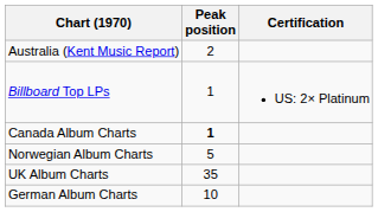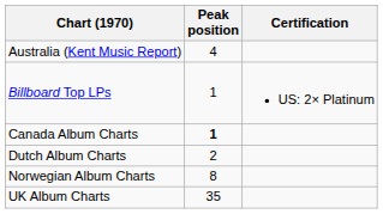 <table class="wikitable">
 <tr>
 <th>Chart (1970)</th>
 <th>Peak<br>position</th>
 <th>Certification</th>
 </tr>
 <tr>
 <td>Australia (<a href='#'>Kent Music Report</a>)</td>
-<td style="text-align:center;">2</td>
+<td style="text-align:center;">4</td>
 <td></td>
 </tr>
 <tr>
 <td><a href='#'><em>Billboard</em> Top LPs</a></td>
 <td align="center">1</td>
 <td><br><ul><li>US: 2× Platinum</li></ul></td>
 </tr>
 <tr>
 <td>Canada Album Charts</td>
 <td align="center"><strong>1</strong></td>
 <td></td>
 </tr>
 <tr>
+<td>Dutch Album Charts</td>
+<td align="center">2</td>
+<td></td>
+</tr>
+<tr>
 <td>Norwegian Album Charts</td>
-<td align="center">5</td>
+<td align="center">8</td>
 <td></td>
 </tr>
 <tr>
 <td>UK Album Charts</td>
 <td align="center">35</td>
 <td></td>
 </tr>
-<tr>
-<td>German Album Charts</td>
-<td align="center">10</td>
-<td></td>
-</tr>
 </table>
